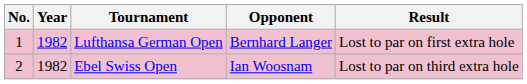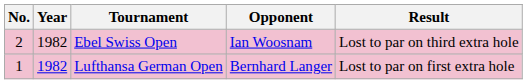 <table class="wikitable" style="font-size:95%;">
 <tr>
 <th>No.</th>
 <th>Year</th>
 <th>Tournament</th>
 <th>Opponent</th>
 <th>Result</th>
 </tr>
 <tr style="background:#F2C1D1;">
+<td align=center>2</td>
+<td>1982</td>
+<td><a href='#'>Ebel Swiss Open</a></td>
+<td> <a href='#'>Ian Woosnam</a></td>
+<td>Lost to par on third extra hole</td>
+</tr>
+<tr style="background:#F2C1D1;">
 <td align=center>1</td>
 <td><a href='#'>1982</a></td>
 <td><a href='#'>Lufthansa German Open</a></td>
 <td> <a href='#'>Bernhard Langer</a></td>
 <td>Lost to par on first extra hole</td>
 </tr>
-<tr style="background:#F2C1D1;">
-<td align=center>2</td>
-<td>1982</td>
-<td><a href='#'>Ebel Swiss Open</a></td>
-<td> <a href='#'>Ian Woosnam</a></td>
-<td>Lost to par on third extra hole</td>
-</tr>
 </table>
